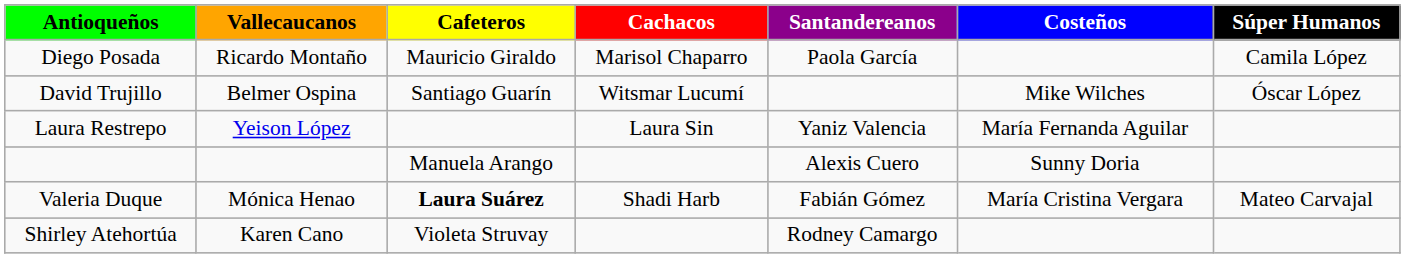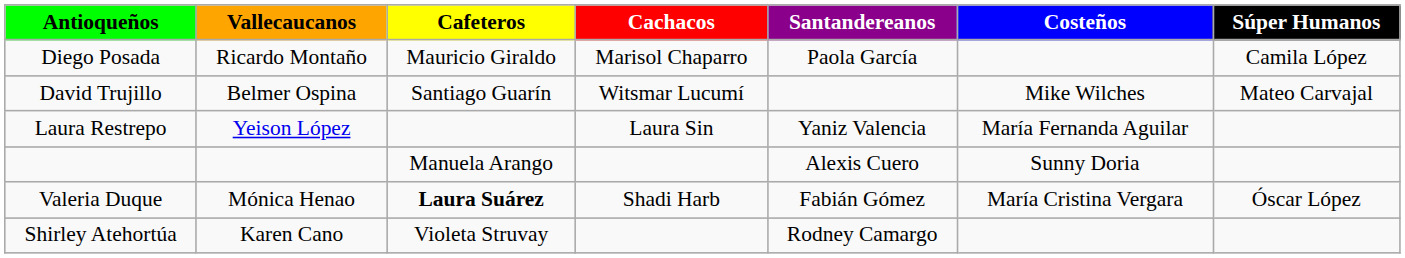 <table class="wikitable" style="width:100%; font-size:85%; text-align:center">
 <tr>
 <th style="background:lime">Antioqueños</th>
 <th style="background:orange">Vallecaucanos</th>
 <th style="background:yellow">Cafeteros</th>
 <th style="background:red; color:white">Cachacos</th>
 <th style="background:darkmagenta; color:white">Santandereanos</th>
 <th style="background:blue; color:white">Costeños</th>
 <th style="background:black; color:white">Súper Humanos</th>
 </tr>
 <tr>
 <td>Diego Posada</td>
 <td>Ricardo Montaño</td>
 <td>Mauricio Giraldo</td>
 <td>Marisol Chaparro</td>
 <td>Paola García</td>
 <td></td>
 <td>Camila López</td>
 </tr>
 <tr>
 <td>David Trujillo</td>
 <td>Belmer Ospina</td>
 <td>Santiago Guarín</td>
 <td>Witsmar Lucumí</td>
 <td></td>
 <td>Mike Wilches</td>
-<td>Óscar López</td>
+<td>Mateo Carvajal</td>
 </tr>
 <tr>
 <td>Laura Restrepo</td>
 <td><a href='#'>Yeison López</a></td>
 <td></td>
 <td>Laura Sin</td>
 <td>Yaniz Valencia</td>
 <td>María Fernanda Aguilar</td>
 <td></td>
 </tr>
 <tr>
 <td></td>
 <td></td>
 <td>Manuela Arango</td>
 <td></td>
 <td>Alexis Cuero</td>
 <td>Sunny Doria</td>
 <td></td>
 </tr>
 <tr>
 <td>Valeria Duque</td>
 <td>Mónica Henao</td>
 <td><strong>Laura Suárez</strong></td>
 <td>Shadi Harb</td>
 <td>Fabián Gómez</td>
 <td>María Cristina Vergara</td>
-<td>Mateo Carvajal</td>
+<td>Óscar López</td>
 </tr>
 <tr>
 <td>Shirley Atehortúa</td>
 <td>Karen Cano</td>
 <td>Violeta Struvay</td>
 <td></td>
 <td>Rodney Camargo</td>
 <td></td>
 <td></td>
 </tr>
 </table>
